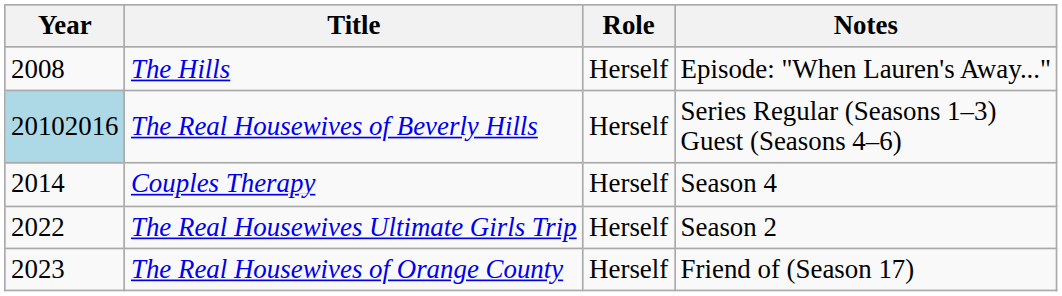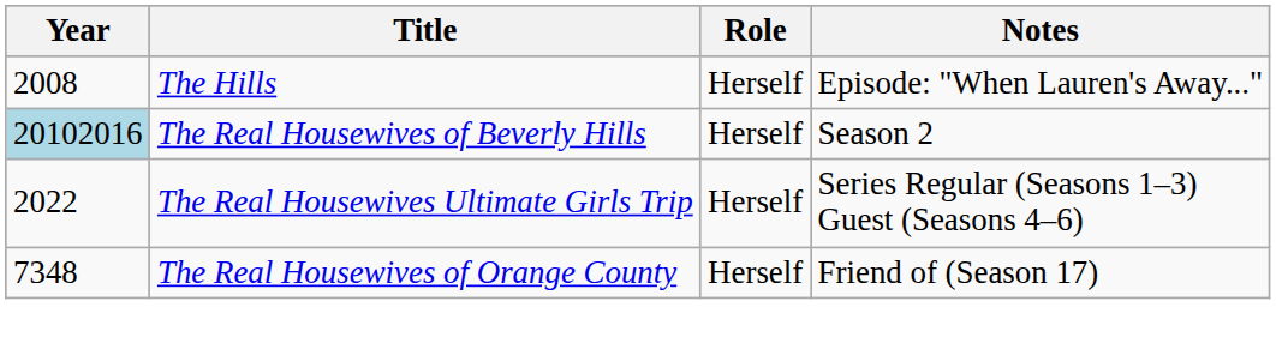 <table class="wikitable sortable">
 <tr>
 <th>Year</th>
 <th>Title</th>
 <th>Role</th>
 <th class="unsortable">Notes</th>
 </tr>
 <tr>
 <td>2008</td>
 <td><em><a href='#'>The Hills</a></em></td>
 <td>Herself</td>
 <td>Episode: "When Lauren's Away..."</td>
 </tr>
 <tr>
 <td style="background: lightblue;">20102016</td>
 <td><em><a href='#'>The Real Housewives of Beverly Hills</a></em></td>
 <td>Herself</td>
-<td>Series Regular (Seasons 1–3) <br> Guest (Seasons 4–6)</td>
-</tr>
-<tr>
-<td>2014</td>
-<td><em><a href='#'>Couples Therapy</a></em></td>
-<td>Herself</td>
-<td>Season 4</td>
+<td>Season 2</td>
 </tr>
 <tr>
 <td>2022</td>
 <td><em><a href='#'>The Real Housewives Ultimate Girls Trip</a></em></td>
 <td>Herself</td>
-<td>Season 2</td>
+<td>Series Regular (Seasons 1–3) <br> Guest (Seasons 4–6)</td>
 </tr>
 <tr>
-<td>2023</td>
+<td>7348</td>
 <td><em><a href='#'>The Real Housewives of Orange County</a></em></td>
 <td>Herself</td>
 <td>Friend of (Season 17)</td>
 </tr>
 </table>
